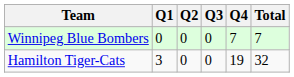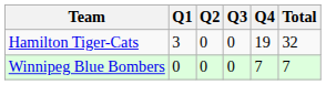 <table class="wikitable">
 <tr>
 <th>Team</th>
 <th>Q1</th>
 <th>Q2</th>
 <th>Q3</th>
 <th>Q4</th>
 <th>Total</th>
 </tr>
+<tr>
+<td><a href='#'>Hamilton Tiger-Cats</a></td>
+<td>3</td>
+<td>0</td>
+<td>0</td>
+<td>19</td>
+<td>32</td>
+</tr>
 <tr style="background-color:#ddffdd">
 <td><a href='#'>Winnipeg Blue Bombers</a></td>
 <td>0</td>
 <td>0</td>
 <td>0</td>
 <td>7</td>
 <td>7</td>
 </tr>
-<tr>
-<td><a href='#'>Hamilton Tiger-Cats</a></td>
-<td>3</td>
-<td>0</td>
-<td>0</td>
-<td>19</td>
-<td>32</td>
-</tr>
 </table>
